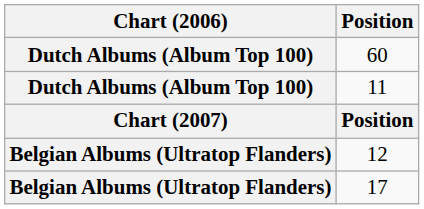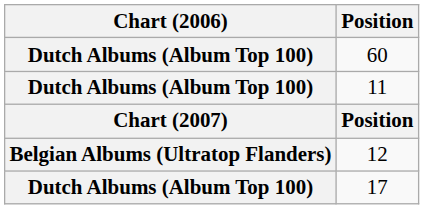 <table class="wikitable plainrowheaders" style="text-align:center">
 <tr>
 <th scope="col">Chart (2006)</th>
 <th scope="col">Position</th>
 </tr>
 <tr>
 <th scope="row">Dutch Albums (Album Top 100)</th>
 <td>60</td>
 </tr>
 <tr>
 <th scope="row">Dutch Albums (Album Top 100)</th>
 <td>11</td>
 </tr>
 <tr>
 <th scope="col">Chart (2007)</th>
 <th scope="col">Position</th>
 </tr>
 <tr>
 <th scope="row">Belgian Albums (Ultratop Flanders)</th>
 <td>12</td>
 </tr>
 <tr>
-<th scope="row">Belgian Albums (Ultratop Flanders)</th>
+<th scope="row">Dutch Albums (Album Top 100)</th>
 <td>17</td>
 </tr>
 </table>
